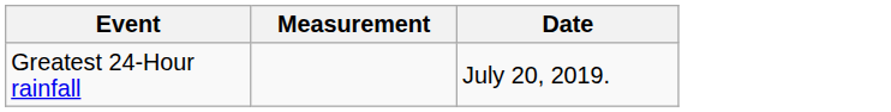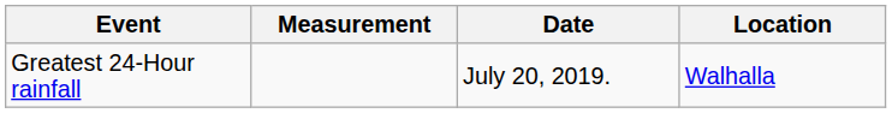 <table class="wikitable" style="font-size: 95%;" |>
 <tr>
 <th width="150">Event</th>
 <th width="125">Measurement</th>
 <th width="135">Date</th>
+<th width="125">Location</th>
 </tr>
 <tr>
 <td>Greatest 24-Hour <a href='#'>rainfall</a></td>
 <td></td>
 <td>July 20, 2019.</td>
+<td><a href='#'>Walhalla</a></td>
 </tr>
 </table>
